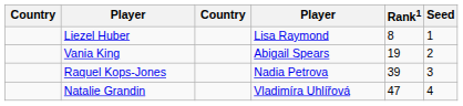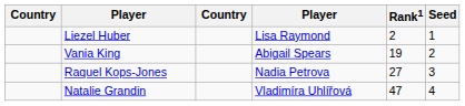 <table class="sortable wikitable">
 <tr>
 <th width="70">Country</th>
 <th width="175">Player</th>
 <th width="70">Country</th>
 <th width="175">Player</th>
 <th>Rank<sup>1</sup></th>
 <th>Seed</th>
 </tr>
 <tr>
 <td></td>
 <td><a href='#'>Liezel Huber</a></td>
 <td></td>
 <td><a href='#'>Lisa Raymond</a></td>
-<td>8</td>
+<td>2</td>
 <td>1</td>
 </tr>
 <tr>
 <td></td>
 <td><a href='#'>Vania King</a></td>
 <td></td>
 <td><a href='#'>Abigail Spears</a></td>
 <td>19</td>
 <td>2</td>
 </tr>
 <tr>
 <td></td>
 <td><a href='#'>Raquel Kops-Jones</a></td>
 <td></td>
 <td><a href='#'>Nadia Petrova</a></td>
-<td>39</td>
+<td>27</td>
 <td>3</td>
 </tr>
 <tr>
 <td></td>
 <td><a href='#'>Natalie Grandin</a></td>
 <td></td>
 <td><a href='#'>Vladimíra Uhlířová</a></td>
 <td>47</td>
 <td>4</td>
 </tr>
 </table>
